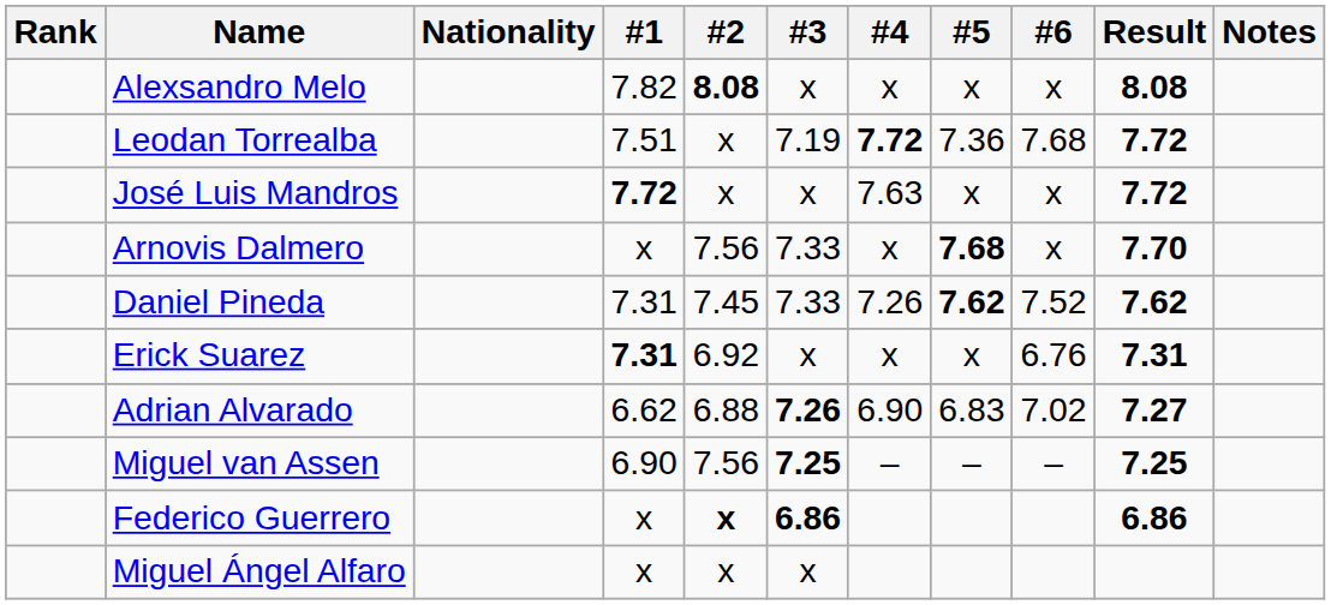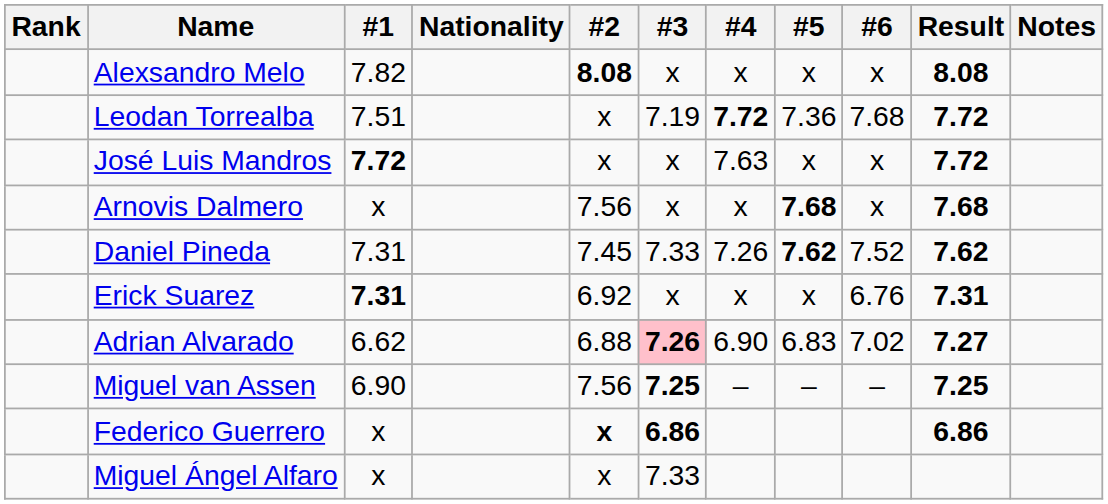 <table class="wikitable sortable" style="text-align:center">
 <tr>
 <th>Rank</th>
 <th>Name</th>
+<th>#1</th>
 <th>Nationality</th>
-<th>#1</th>
 <th>#2</th>
 <th>#3</th>
 <th>#4</th>
 <th>#5</th>
 <th>#6</th>
 <th>Result</th>
 <th>Notes</th>
 </tr>
 <tr>
 <td></td>
 <td align=left><a href='#'>Alexsandro Melo</a></td>
+<td>7.82</td>
 <td align=left></td>
-<td>7.82</td>
 <td><strong>8.08</strong></td>
 <td>x</td>
 <td>x</td>
 <td>x</td>
 <td>x</td>
 <td><strong>8.08</strong></td>
 <td></td>
 </tr>
 <tr>
 <td></td>
 <td align=left><a href='#'>Leodan Torrealba</a></td>
+<td>7.51</td>
 <td align=left></td>
-<td>7.51</td>
 <td>x</td>
 <td>7.19</td>
 <td><strong>7.72</strong></td>
 <td>7.36</td>
 <td>7.68</td>
 <td><strong>7.72</strong></td>
 <td></td>
 </tr>
 <tr>
 <td></td>
 <td align=left><a href='#'>José Luis Mandros</a></td>
+<td><strong>7.72</strong></td>
 <td align=left></td>
-<td><strong>7.72</strong></td>
 <td>x</td>
 <td>x</td>
 <td>7.63</td>
 <td>x</td>
 <td>x</td>
 <td><strong>7.72</strong></td>
 <td></td>
 </tr>
 <tr>
 <td></td>
 <td align=left><a href='#'>Arnovis Dalmero</a></td>
+<td>x</td>
 <td align=left></td>
+<td>7.56</td>
 <td>x</td>
-<td>7.56</td>
-<td>7.33</td>
 <td>x</td>
 <td><strong>7.68</strong></td>
 <td>x</td>
-<td><strong>7.70</strong></td>
+<td><strong>7.68</strong></td>
 <td><strong></strong></td>
 </tr>
 <tr>
 <td></td>
 <td align=left><a href='#'>Daniel Pineda</a></td>
+<td>7.31</td>
 <td align=left></td>
-<td>7.31</td>
 <td>7.45</td>
 <td>7.33</td>
 <td>7.26</td>
 <td><strong>7.62</strong></td>
 <td>7.52</td>
 <td><strong>7.62</strong></td>
 <td><strong></strong></td>
 </tr>
 <tr>
 <td></td>
 <td align=left><a href='#'>Erick Suarez</a></td>
+<td><strong>7.31</strong></td>
 <td align=left></td>
-<td><strong>7.31</strong></td>
 <td>6.92</td>
 <td>x</td>
 <td>x</td>
 <td>x</td>
 <td>6.76</td>
 <td><strong>7.31</strong></td>
 <td><strong></strong></td>
 </tr>
 <tr>
 <td></td>
 <td align=left><a href='#'>Adrian Alvarado</a></td>
+<td>6.62</td>
 <td align=left></td>
-<td>6.62</td>
 <td>6.88</td>
-<td><strong>7.26</strong></td>
+<td style="background: pink;"><strong>7.26</strong></td>
 <td>6.90</td>
 <td>6.83</td>
 <td>7.02</td>
 <td><strong>7.27</strong></td>
 <td></td>
 </tr>
 <tr>
 <td></td>
 <td align=left><a href='#'>Miguel van Assen</a></td>
+<td>6.90</td>
 <td align=left></td>
-<td>6.90</td>
 <td>7.56</td>
 <td><strong>7.25</strong></td>
 <td>–</td>
 <td>–</td>
 <td>–</td>
 <td><strong>7.25</strong></td>
 <td><strong></strong></td>
 </tr>
 <tr>
 <td></td>
 <td align=left><a href='#'>Federico Guerrero</a></td>
+<td>x</td>
 <td align=left></td>
-<td>x</td>
 <td><strong>x</strong></td>
 <td><strong>6.86</strong></td>
 <td></td>
 <td></td>
 <td></td>
 <td><strong>6.86</strong></td>
 <td></td>
 </tr>
 <tr>
 <td></td>
 <td align=left><a href='#'>Miguel Ángel Alfaro</a></td>
+<td>x</td>
 <td align=left></td>
 <td>x</td>
-<td>x</td>
-<td>x</td>
+<td>7.33</td>
 <td></td>
 <td></td>
 <td></td>
 <td><strong></strong></td>
 <td></td>
 </tr>
 </table>
